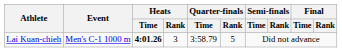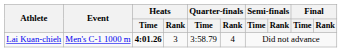 <table class="wikitable" style="font-size:90%; text-align:center">
 <tr>
 <th rowspan="2">Athlete</th>
 <th rowspan="2">Event</th>
 <th colspan="2">Heats</th>
 <th colspan="2">Quarter-finals</th>
 <th colspan="2">Semi-finals</th>
 <th colspan="2">Final</th>
 </tr>
 <tr style="font-size:95%">
 <th>Time</th>
 <th>Rank</th>
 <th>Time</th>
 <th>Rank</th>
 <th>Time</th>
 <th>Rank</th>
 <th>Time</th>
 <th>Rank</th>
 </tr>
 <tr>
 <td align="left"><a href='#'>Lai Kuan-chieh</a></td>
 <td align="left"><a href='#'>Men's C-1 1000 m</a></td>
 <td><strong>4:01.26</strong></td>
 <td>3</td>
 <td>3:58.79</td>
-<td>5</td>
+<td>4</td>
 <td colspan="4">Did not advance</td>
 </tr>
 </table>
